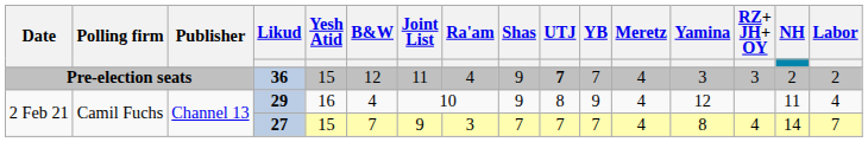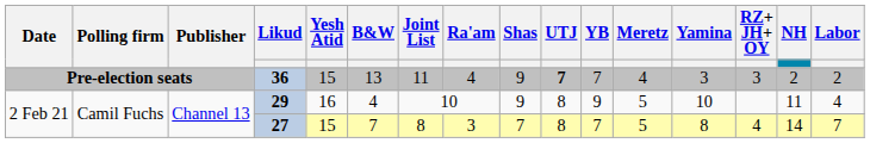 <table class="wikitable sortable" style=text-align:center;font-size:90%;line-height:13px>
 <tr>
 <th rowspan=2>Date</th>
 <th rowspan=2>Polling firm</th>
 <th rowspan=2>Publisher</th>
 <th><a href='#'>Likud</a></th>
 <th><a href='#'>Yesh<br>Atid</a></th>
 <th><a href='#'>B&W</a></th>
 <th><a href='#'>Joint<br>List</a></th>
 <th><a href='#'>Ra'am</a></th>
 <th><a href='#'>Shas</a></th>
 <th><a href='#'>UTJ</a></th>
 <th><a href='#'>YB</a></th>
 <th><a href='#'>Meretz</a></th>
 <th><a href='#'>Yamina</a></th>
 <th><a href='#'>RZ</a>+<br><a href='#'>JH</a>+<br><a href='#'>OY</a></th>
 <th><a href='#'>NH</a></th>
 <th><a href='#'>Labor</a></th>
 </tr>
 <tr>
 <th style=background:></th>
 <th style=background:></th>
 <th style=background:></th>
 <th style=background:></th>
 <th style=background:></th>
 <th style=background:></th>
 <th style=background:></th>
 <th style=background:></th>
 <th style=background:></th>
 <th style=background:></th>
 <th style=background:></th>
 <th style=background:#0086AC></th>
 <th style=background:></th>
 </tr>
 <tr style=background:silver>
 <td colspan=3><strong>Pre-election seats</strong></td>
 <td style=background:#BBCDE4><strong>36</strong>	</td>
 <td>15					</td>
-<td>12					</td>
+<td>13					</td>
 <td>11					</td>
 <td>4					</td>
 <td>9					</td>
 <td><strong>7					</strong></td>
 <td>7					</td>
 <td>4					</td>
 <td>3					</td>
 <td>3					</td>
 <td>2					</td>
 <td>2					</td>
 </tr>
 <tr>
 <td rowspan=2 data-sort-value=2021-02-02>2 Feb 21</td>
 <td rowspan=2>Camil Fuchs</td>
 <td rowspan=2><a href='#'>Channel 13</a></td>
 <td style=background:#BBCDE4><strong>29</strong>	</td>
 <td>16					</td>
 <td>4					</td>
 <td colspan=2>10		</td>
 <td>9					</td>
 <td>8					</td>
 <td>9					</td>
-<td>4					</td>
-<td>12					</td>
+<td>5					</td>
+<td>10					</td>
 <td>		</td>
 <td>11					</td>
 <td>4					</td>
 </tr>
 <tr style=background:#fffdb0>
 <td style=background:#BBCDE4><strong>27</strong>	</td>
 <td>15					</td>
 <td>7					</td>
-<td>9					</td>
+<td>8					</td>
 <td>3					</td>
 <td>7					</td>
+<td>8					</td>
 <td>7					</td>
-<td>7					</td>
-<td>4					</td>
+<td>5					</td>
 <td>8					</td>
 <td>4					</td>
 <td>14					</td>
 <td>7					</td>
 </tr>
 </table>
